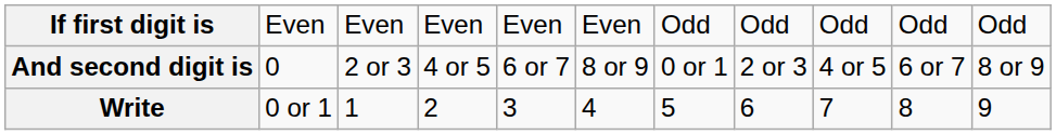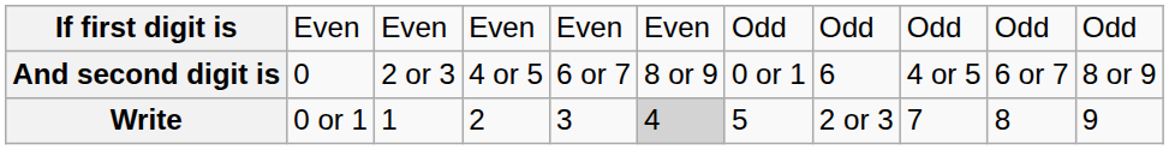 <table class="wikitable">
 <tr>
 <th>If first digit is</th>
 <td>Even</td>
 <td>Even</td>
 <td>Even</td>
 <td>Even</td>
 <td>Even</td>
 <td>Odd</td>
 <td>Odd</td>
 <td>Odd</td>
 <td>Odd</td>
 <td>Odd</td>
 </tr>
 <tr>
 <th>And second digit is</th>
 <td>0</td>
 <td>2 or 3</td>
 <td>4 or 5</td>
 <td>6 or 7</td>
 <td>8 or 9</td>
 <td>0 or 1</td>
-<td>2 or 3</td>
+<td>6</td>
 <td>4 or 5</td>
 <td>6 or 7</td>
 <td>8 or 9</td>
 </tr>
 <tr>
 <th>Write</th>
 <td>0 or 1</td>
 <td>1</td>
 <td>2</td>
 <td>3</td>
-<td>4</td>
+<td style="background: lightgrey;">4</td>
 <td>5</td>
-<td>6</td>
+<td>2 or 3</td>
 <td>7</td>
 <td>8</td>
 <td>9</td>
 </tr>
 </table>
